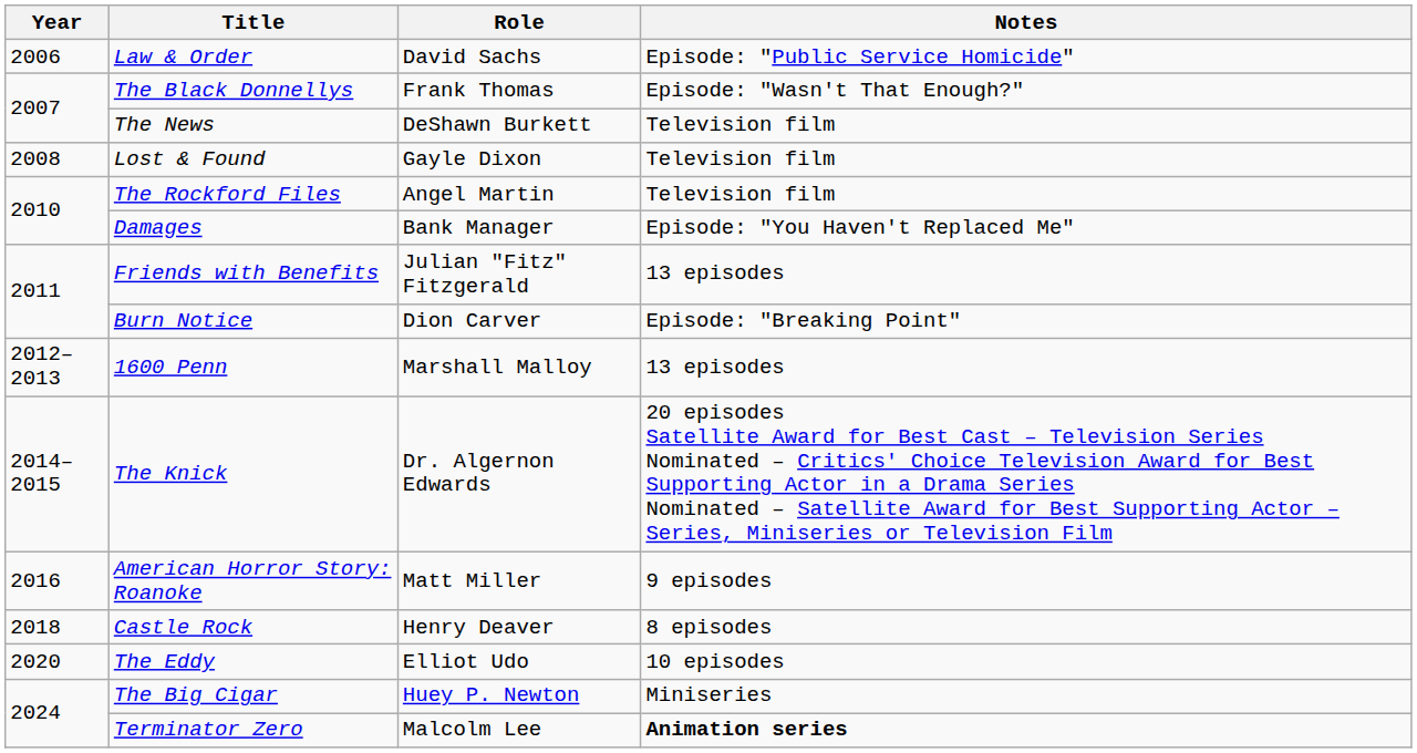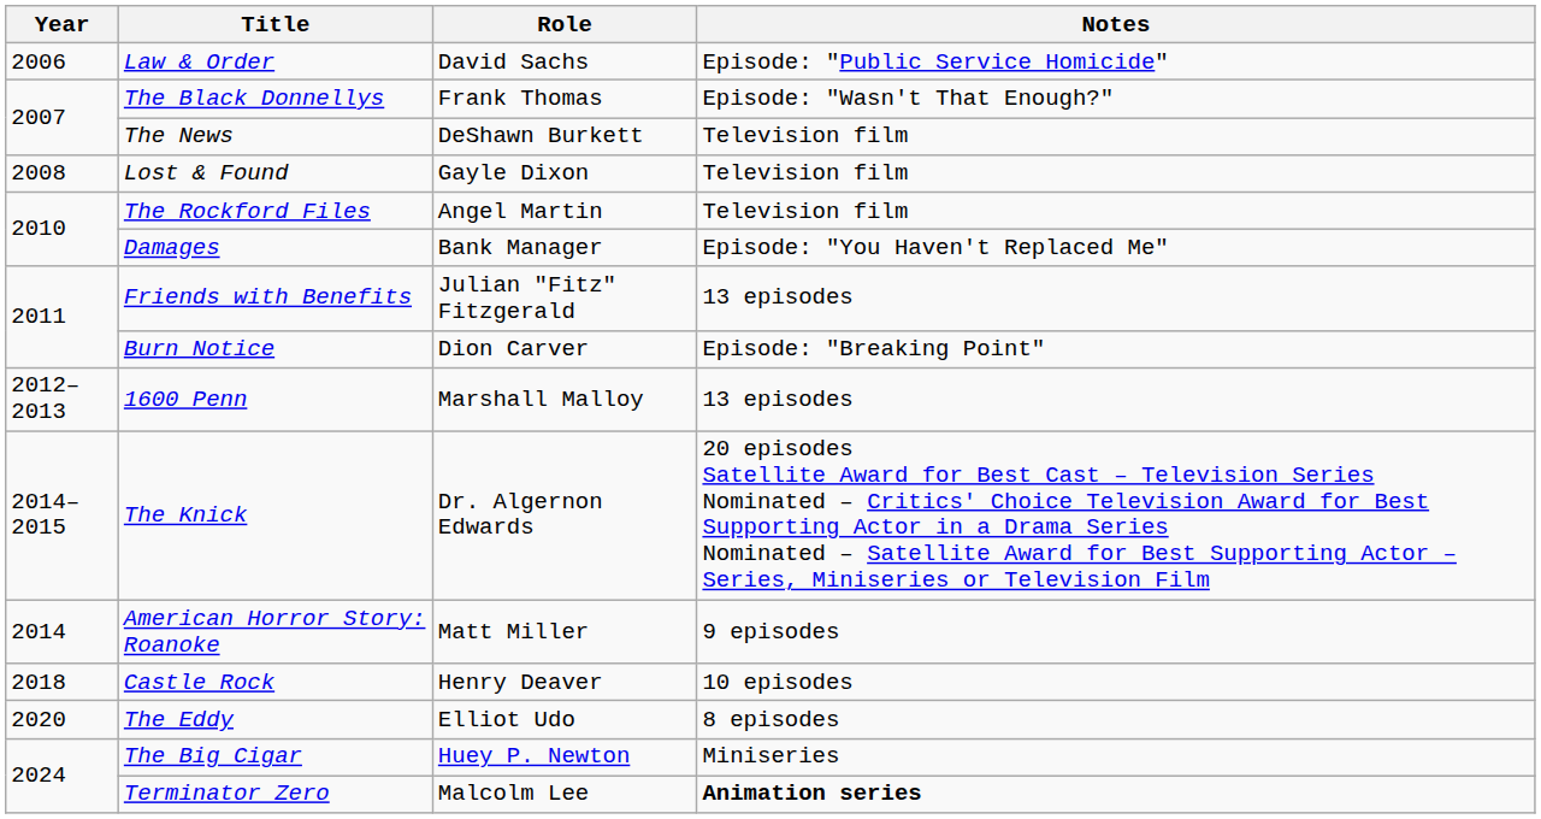 <table class="wikitable sortable">
 <tr>
 <th>Year</th>
 <th>Title</th>
 <th>Role</th>
 <th>Notes</th>
 </tr>
 <tr>
 <td>2006</td>
 <td><em><a href='#'>Law & Order</a></em></td>
 <td>David Sachs</td>
 <td>Episode: "<a href='#'>Public Service Homicide</a>"</td>
 </tr>
 <tr>
 <td rowspan=2>2007</td>
 <td><em><a href='#'>The Black Donnellys</a></em></td>
 <td>Frank Thomas</td>
 <td>Episode: "Wasn't That Enough?"</td>
 </tr>
 <tr>
 <td><em>The News</em></td>
 <td>DeShawn Burkett</td>
 <td>Television film</td>
 </tr>
 <tr>
 <td>2008</td>
 <td><em>Lost & Found</em></td>
 <td>Gayle Dixon</td>
 <td>Television film</td>
 </tr>
 <tr>
 <td rowspan=2>2010</td>
 <td><em><a href='#'>The Rockford Files</a></em></td>
 <td>Angel Martin</td>
 <td>Television film</td>
 </tr>
 <tr>
 <td><em><a href='#'>Damages</a></em></td>
 <td>Bank Manager</td>
 <td>Episode: "You Haven't Replaced Me"</td>
 </tr>
 <tr>
 <td rowspan=2>2011</td>
 <td><em><a href='#'>Friends with Benefits</a></em></td>
 <td>Julian "Fitz" Fitzgerald</td>
 <td>13 episodes</td>
 </tr>
 <tr>
 <td><em><a href='#'>Burn Notice</a></em></td>
 <td>Dion Carver</td>
 <td>Episode: "Breaking Point"</td>
 </tr>
 <tr>
 <td>2012–2013</td>
 <td><em><a href='#'>1600 Penn</a></em></td>
 <td>Marshall Malloy</td>
 <td>13 episodes</td>
 </tr>
 <tr>
 <td>2014–2015</td>
 <td><em><a href='#'>The Knick</a></em></td>
 <td>Dr. Algernon Edwards</td>
 <td>20 episodes<br><a href='#'>Satellite Award for Best Cast – Television Series</a><br>Nominated – <a href='#'>Critics' Choice Television Award for Best Supporting Actor in a Drama Series</a><br>Nominated – <a href='#'>Satellite Award for Best Supporting Actor – Series, Miniseries or Television Film</a></td>
 </tr>
 <tr>
-<td>2016</td>
+<td>2014</td>
 <td><em><a href='#'>American Horror Story: Roanoke</a></em></td>
 <td>Matt Miller</td>
 <td>9 episodes</td>
 </tr>
 <tr>
 <td>2018</td>
 <td><em><a href='#'>Castle Rock</a></em></td>
 <td>Henry Deaver</td>
-<td>8 episodes</td>
+<td>10 episodes</td>
 </tr>
 <tr>
 <td>2020</td>
 <td><em><a href='#'>The Eddy</a></em></td>
 <td>Elliot Udo</td>
-<td>10 episodes</td>
+<td>8 episodes</td>
 </tr>
 <tr>
 <td rowspan="2">2024</td>
 <td><em><a href='#'>The Big Cigar</a></em></td>
 <td><a href='#'>Huey P. Newton</a></td>
 <td>Miniseries</td>
 </tr>
 <tr>
 <td><em><a href='#'>Terminator Zero</a></em></td>
 <td>Malcolm Lee</td>
 <td><strong>Animation series</strong></td>
 </tr>
 </table>
